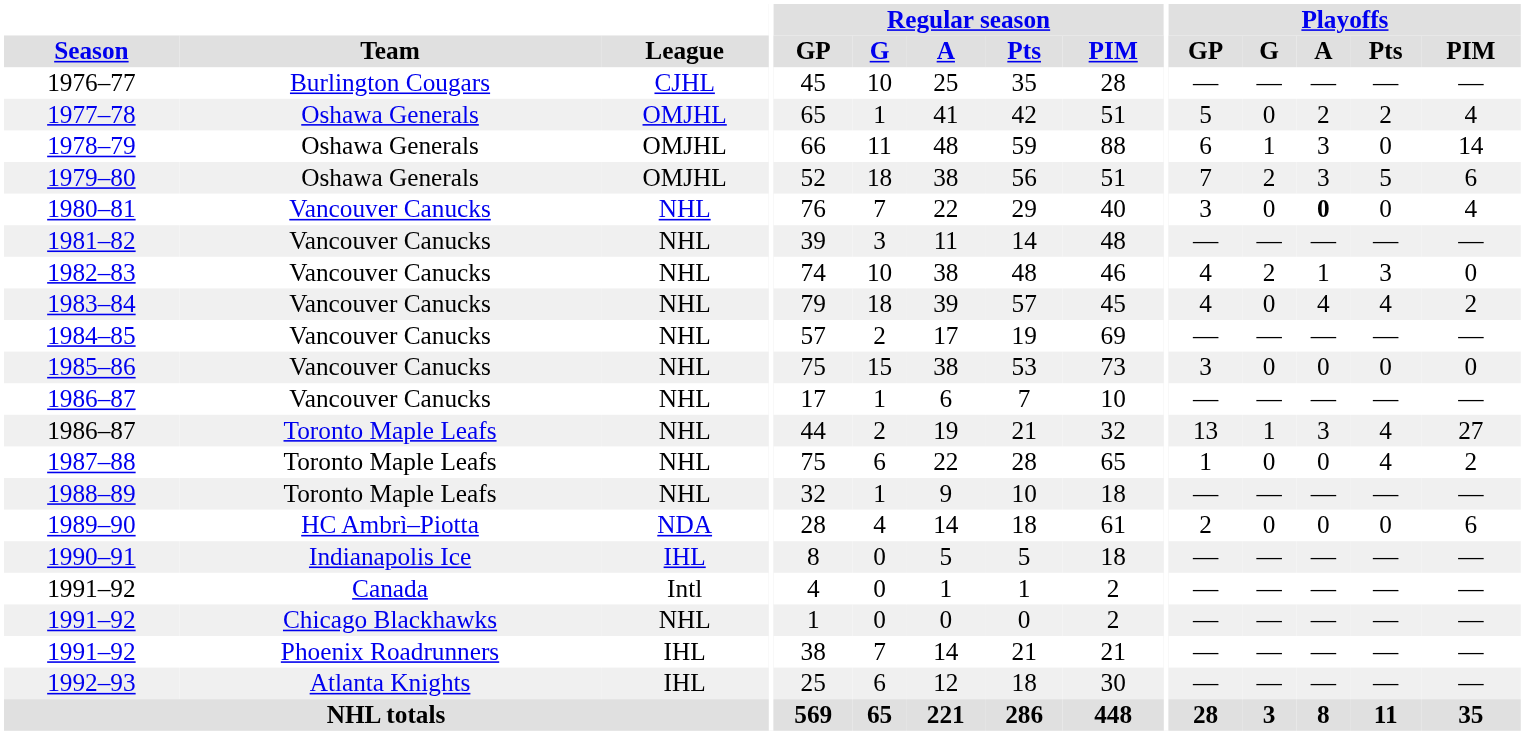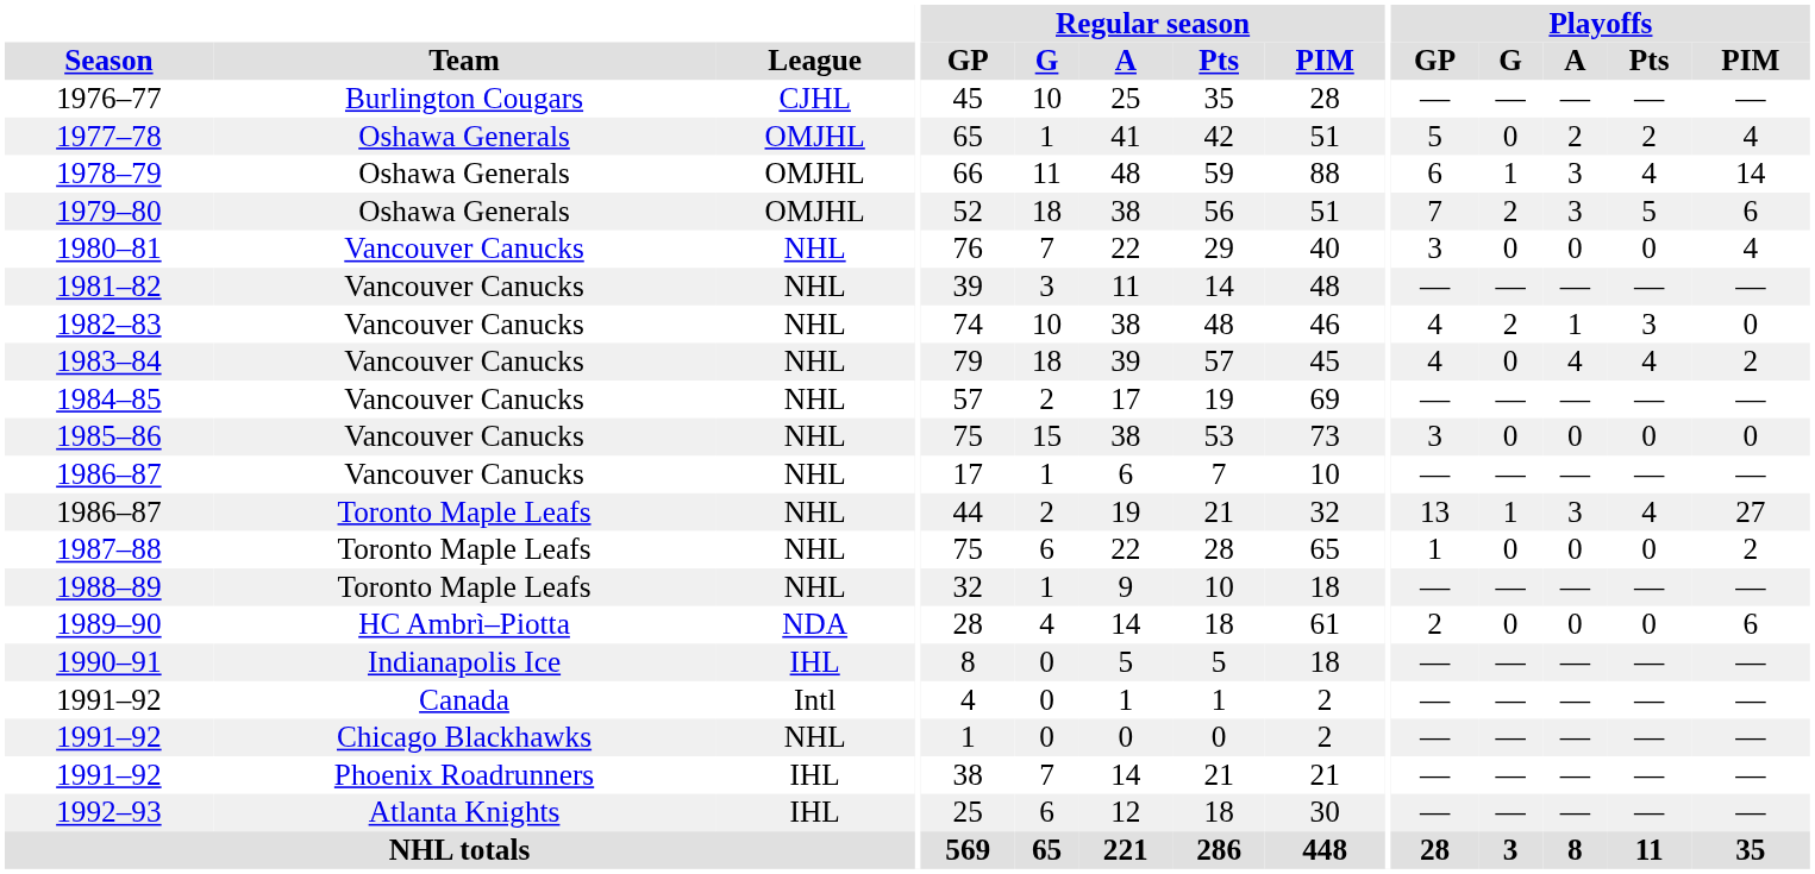 <table border="0" cellpadding="1" cellspacing="0" style="text-align:center; width:60em">
 <tr bgcolor="#e0e0e0">
 <th colspan="3" bgcolor="#ffffff"></th>
 <th rowspan="99" bgcolor="#ffffff"></th>
 <th colspan="5"><a href='#'>Regular season</a></th>
 <th rowspan="99" bgcolor="#ffffff"></th>
 <th colspan="5"><a href='#'>Playoffs</a></th>
 </tr>
 <tr bgcolor="#e0e0e0">
 <th><a href='#'>Season</a></th>
 <th>Team</th>
 <th>League</th>
 <th>GP</th>
 <th><a href='#'>G</a></th>
 <th><a href='#'>A</a></th>
 <th><a href='#'>Pts</a></th>
 <th><a href='#'>PIM</a></th>
 <th>GP</th>
 <th>G</th>
 <th>A</th>
 <th>Pts</th>
 <th>PIM</th>
 </tr>
 <tr>
 <td>1976–77</td>
 <td><a href='#'>Burlington Cougars</a></td>
 <td><a href='#'>CJHL</a></td>
 <td>45</td>
 <td>10</td>
 <td>25</td>
 <td>35</td>
 <td>28</td>
 <td>—</td>
 <td>—</td>
 <td>—</td>
 <td>—</td>
 <td>—</td>
 </tr>
 <tr style="background:#f0f0f0;">
 <td><a href='#'>1977–78</a></td>
 <td><a href='#'>Oshawa Generals</a></td>
 <td><a href='#'>OMJHL</a></td>
 <td>65</td>
 <td>1</td>
 <td>41</td>
 <td>42</td>
 <td>51</td>
 <td>5</td>
 <td>0</td>
 <td>2</td>
 <td>2</td>
 <td>4</td>
 </tr>
 <tr>
 <td><a href='#'>1978–79</a></td>
 <td>Oshawa Generals</td>
 <td>OMJHL</td>
 <td>66</td>
 <td>11</td>
 <td>48</td>
 <td>59</td>
 <td>88</td>
 <td>6</td>
 <td>1</td>
 <td>3</td>
-<td>0</td>
+<td>4</td>
 <td>14</td>
 </tr>
 <tr style="background:#f0f0f0;">
 <td><a href='#'>1979–80</a></td>
 <td>Oshawa Generals</td>
 <td>OMJHL</td>
 <td>52</td>
 <td>18</td>
 <td>38</td>
 <td>56</td>
 <td>51</td>
 <td>7</td>
 <td>2</td>
 <td>3</td>
 <td>5</td>
 <td>6</td>
 </tr>
 <tr>
 <td><a href='#'>1980–81</a></td>
 <td><a href='#'>Vancouver Canucks</a></td>
 <td><a href='#'>NHL</a></td>
 <td>76</td>
 <td>7</td>
 <td>22</td>
 <td>29</td>
 <td>40</td>
 <td>3</td>
 <td>0</td>
-<td><strong>0</strong></td>
+<td>0</td>
 <td>0</td>
 <td>4</td>
 </tr>
 <tr style="background:#f0f0f0;">
 <td><a href='#'>1981–82</a></td>
 <td>Vancouver Canucks</td>
 <td>NHL</td>
 <td>39</td>
 <td>3</td>
 <td>11</td>
 <td>14</td>
 <td>48</td>
 <td>—</td>
 <td>—</td>
 <td>—</td>
 <td>—</td>
 <td>—</td>
 </tr>
 <tr>
 <td><a href='#'>1982–83</a></td>
 <td>Vancouver Canucks</td>
 <td>NHL</td>
 <td>74</td>
 <td>10</td>
 <td>38</td>
 <td>48</td>
 <td>46</td>
 <td>4</td>
 <td>2</td>
 <td>1</td>
 <td>3</td>
 <td>0</td>
 </tr>
 <tr style="background:#f0f0f0;">
 <td><a href='#'>1983–84</a></td>
 <td>Vancouver Canucks</td>
 <td>NHL</td>
 <td>79</td>
 <td>18</td>
 <td>39</td>
 <td>57</td>
 <td>45</td>
 <td>4</td>
 <td>0</td>
 <td>4</td>
 <td>4</td>
 <td>2</td>
 </tr>
 <tr>
 <td><a href='#'>1984–85</a></td>
 <td>Vancouver Canucks</td>
 <td>NHL</td>
 <td>57</td>
 <td>2</td>
 <td>17</td>
 <td>19</td>
 <td>69</td>
 <td>—</td>
 <td>—</td>
 <td>—</td>
 <td>—</td>
 <td>—</td>
 </tr>
 <tr style="background:#f0f0f0;">
 <td><a href='#'>1985–86</a></td>
 <td>Vancouver Canucks</td>
 <td>NHL</td>
 <td>75</td>
 <td>15</td>
 <td>38</td>
 <td>53</td>
 <td>73</td>
 <td>3</td>
 <td>0</td>
 <td>0</td>
 <td>0</td>
 <td>0</td>
 </tr>
 <tr>
 <td><a href='#'>1986–87</a></td>
 <td>Vancouver Canucks</td>
 <td>NHL</td>
 <td>17</td>
 <td>1</td>
 <td>6</td>
 <td>7</td>
 <td>10</td>
 <td>—</td>
 <td>—</td>
 <td>—</td>
 <td>—</td>
 <td>—</td>
 </tr>
 <tr style="background:#f0f0f0;">
 <td>1986–87</td>
 <td><a href='#'>Toronto Maple Leafs</a></td>
 <td>NHL</td>
 <td>44</td>
 <td>2</td>
 <td>19</td>
 <td>21</td>
 <td>32</td>
 <td>13</td>
 <td>1</td>
 <td>3</td>
 <td>4</td>
 <td>27</td>
 </tr>
 <tr>
 <td><a href='#'>1987–88</a></td>
 <td>Toronto Maple Leafs</td>
 <td>NHL</td>
 <td>75</td>
 <td>6</td>
 <td>22</td>
 <td>28</td>
 <td>65</td>
 <td>1</td>
 <td>0</td>
 <td>0</td>
-<td>4</td>
+<td>0</td>
 <td>2</td>
 </tr>
 <tr style="background:#f0f0f0;">
 <td><a href='#'>1988–89</a></td>
 <td>Toronto Maple Leafs</td>
 <td>NHL</td>
 <td>32</td>
 <td>1</td>
 <td>9</td>
 <td>10</td>
 <td>18</td>
 <td>—</td>
 <td>—</td>
 <td>—</td>
 <td>—</td>
 <td>—</td>
 </tr>
 <tr>
 <td><a href='#'>1989–90</a></td>
 <td><a href='#'>HC Ambrì–Piotta</a></td>
 <td><a href='#'>NDA</a></td>
 <td>28</td>
 <td>4</td>
 <td>14</td>
 <td>18</td>
 <td>61</td>
 <td>2</td>
 <td>0</td>
 <td>0</td>
 <td>0</td>
 <td>6</td>
 </tr>
 <tr style="background:#f0f0f0;">
 <td><a href='#'>1990–91</a></td>
 <td><a href='#'>Indianapolis Ice</a></td>
 <td><a href='#'>IHL</a></td>
 <td>8</td>
 <td>0</td>
 <td>5</td>
 <td>5</td>
 <td>18</td>
 <td>—</td>
 <td>—</td>
 <td>—</td>
 <td>—</td>
 <td>—</td>
 </tr>
 <tr>
 <td>1991–92</td>
 <td><a href='#'>Canada</a></td>
 <td>Intl</td>
 <td>4</td>
 <td>0</td>
 <td>1</td>
 <td>1</td>
 <td>2</td>
 <td>—</td>
 <td>—</td>
 <td>—</td>
 <td>—</td>
 <td>—</td>
 </tr>
 <tr style="background:#f0f0f0;">
 <td><a href='#'>1991–92</a></td>
 <td><a href='#'>Chicago Blackhawks</a></td>
 <td>NHL</td>
 <td>1</td>
 <td>0</td>
 <td>0</td>
 <td>0</td>
 <td>2</td>
 <td>—</td>
 <td>—</td>
 <td>—</td>
 <td>—</td>
 <td>—</td>
 </tr>
 <tr>
 <td><a href='#'>1991–92</a></td>
 <td><a href='#'>Phoenix Roadrunners</a></td>
 <td>IHL</td>
 <td>38</td>
 <td>7</td>
 <td>14</td>
 <td>21</td>
 <td>21</td>
 <td>—</td>
 <td>—</td>
 <td>—</td>
 <td>—</td>
 <td>—</td>
 </tr>
 <tr style="background:#f0f0f0;">
 <td><a href='#'>1992–93</a></td>
 <td><a href='#'>Atlanta Knights</a></td>
 <td>IHL</td>
 <td>25</td>
 <td>6</td>
 <td>12</td>
 <td>18</td>
 <td>30</td>
 <td>—</td>
 <td>—</td>
 <td>—</td>
 <td>—</td>
 <td>—</td>
 </tr>
 <tr style="background:#e0e0e0;">
 <th colspan="3">NHL totals</th>
 <th>569</th>
 <th>65</th>
 <th>221</th>
 <th>286</th>
 <th>448</th>
 <th>28</th>
 <th>3</th>
 <th>8</th>
 <th>11</th>
 <th>35</th>
 </tr>
 </table>
